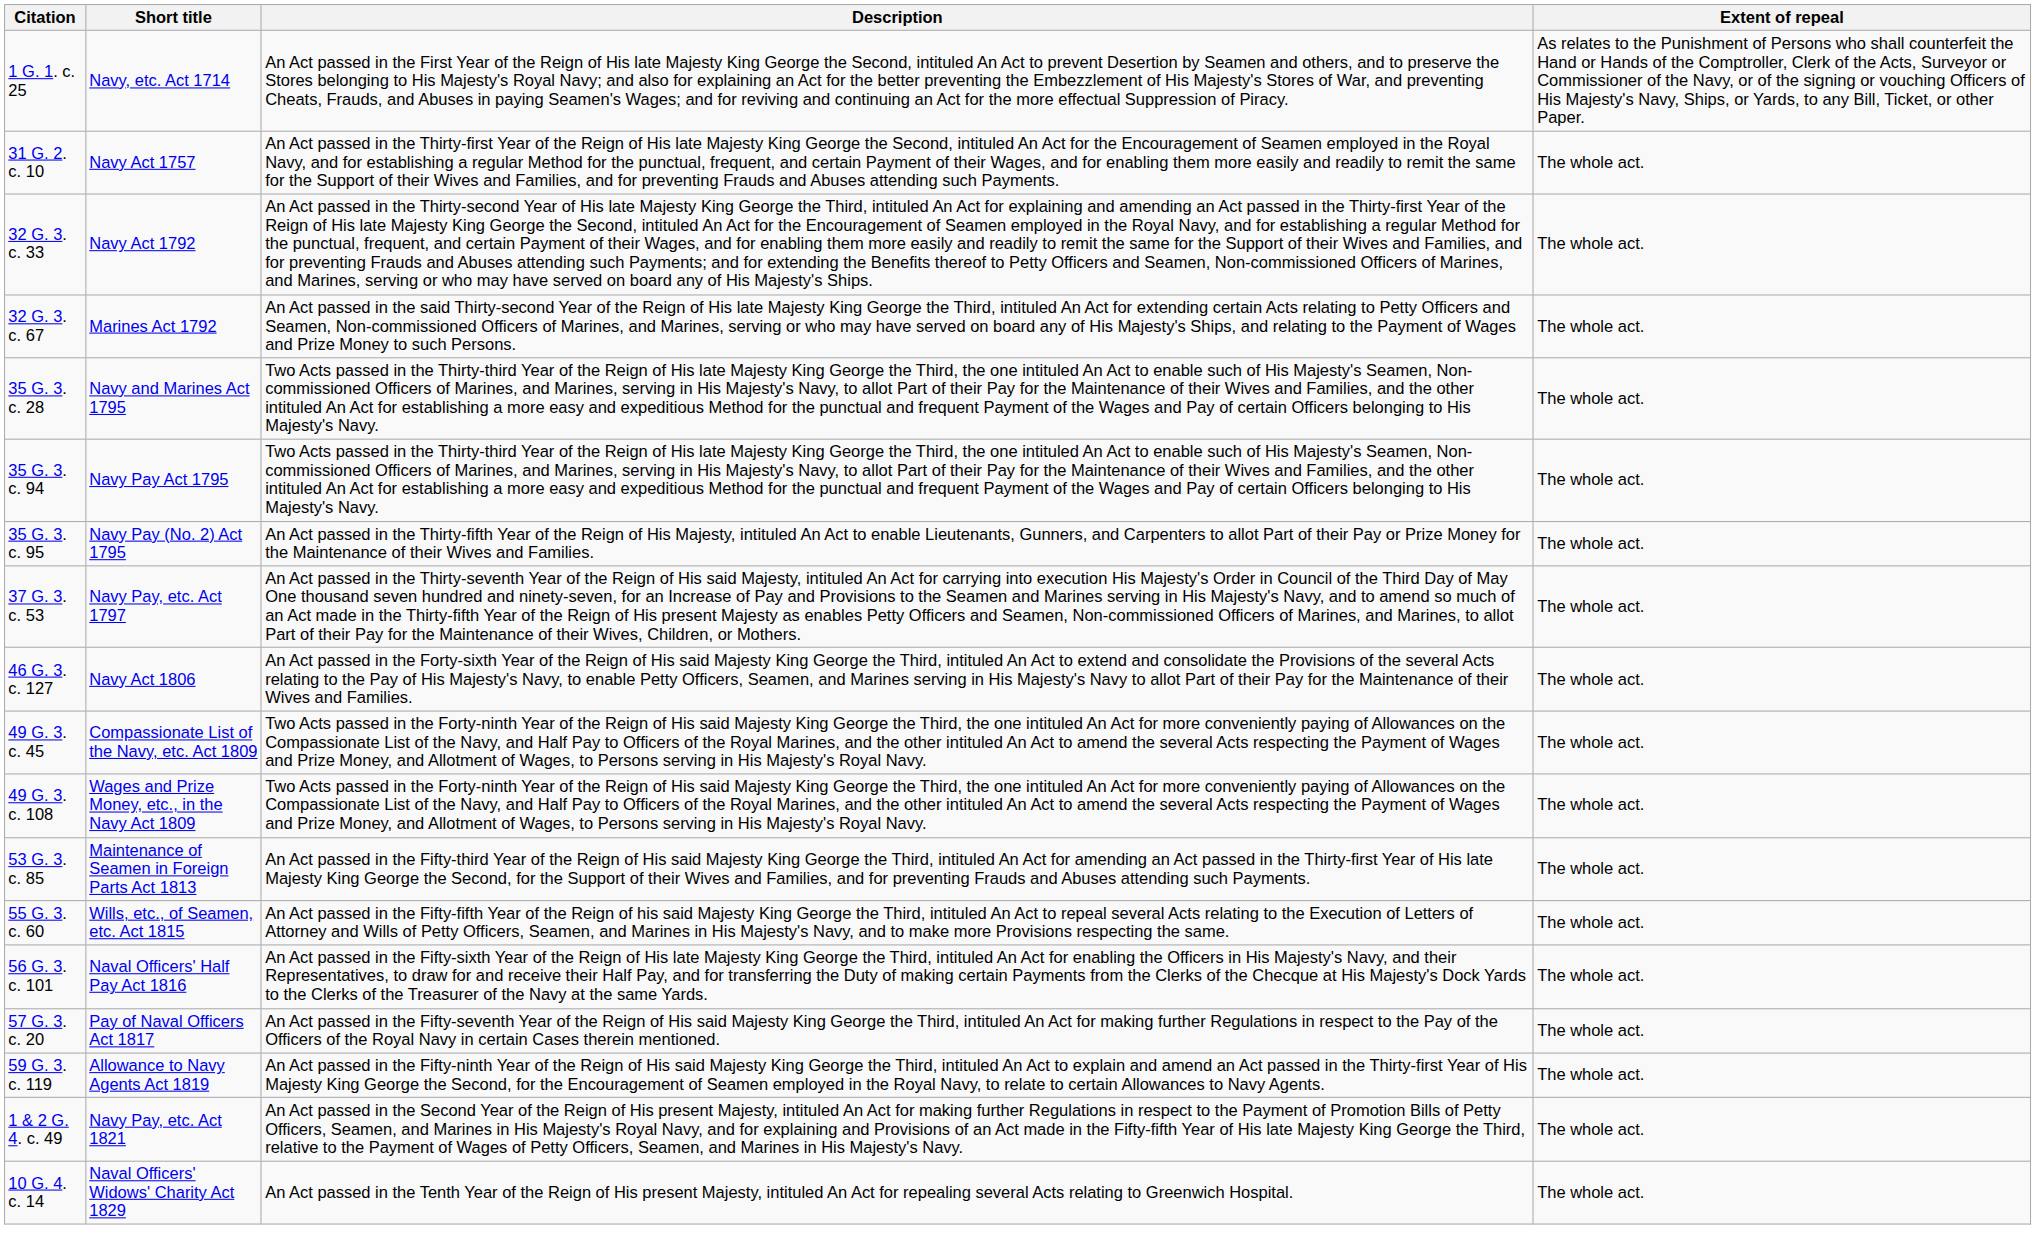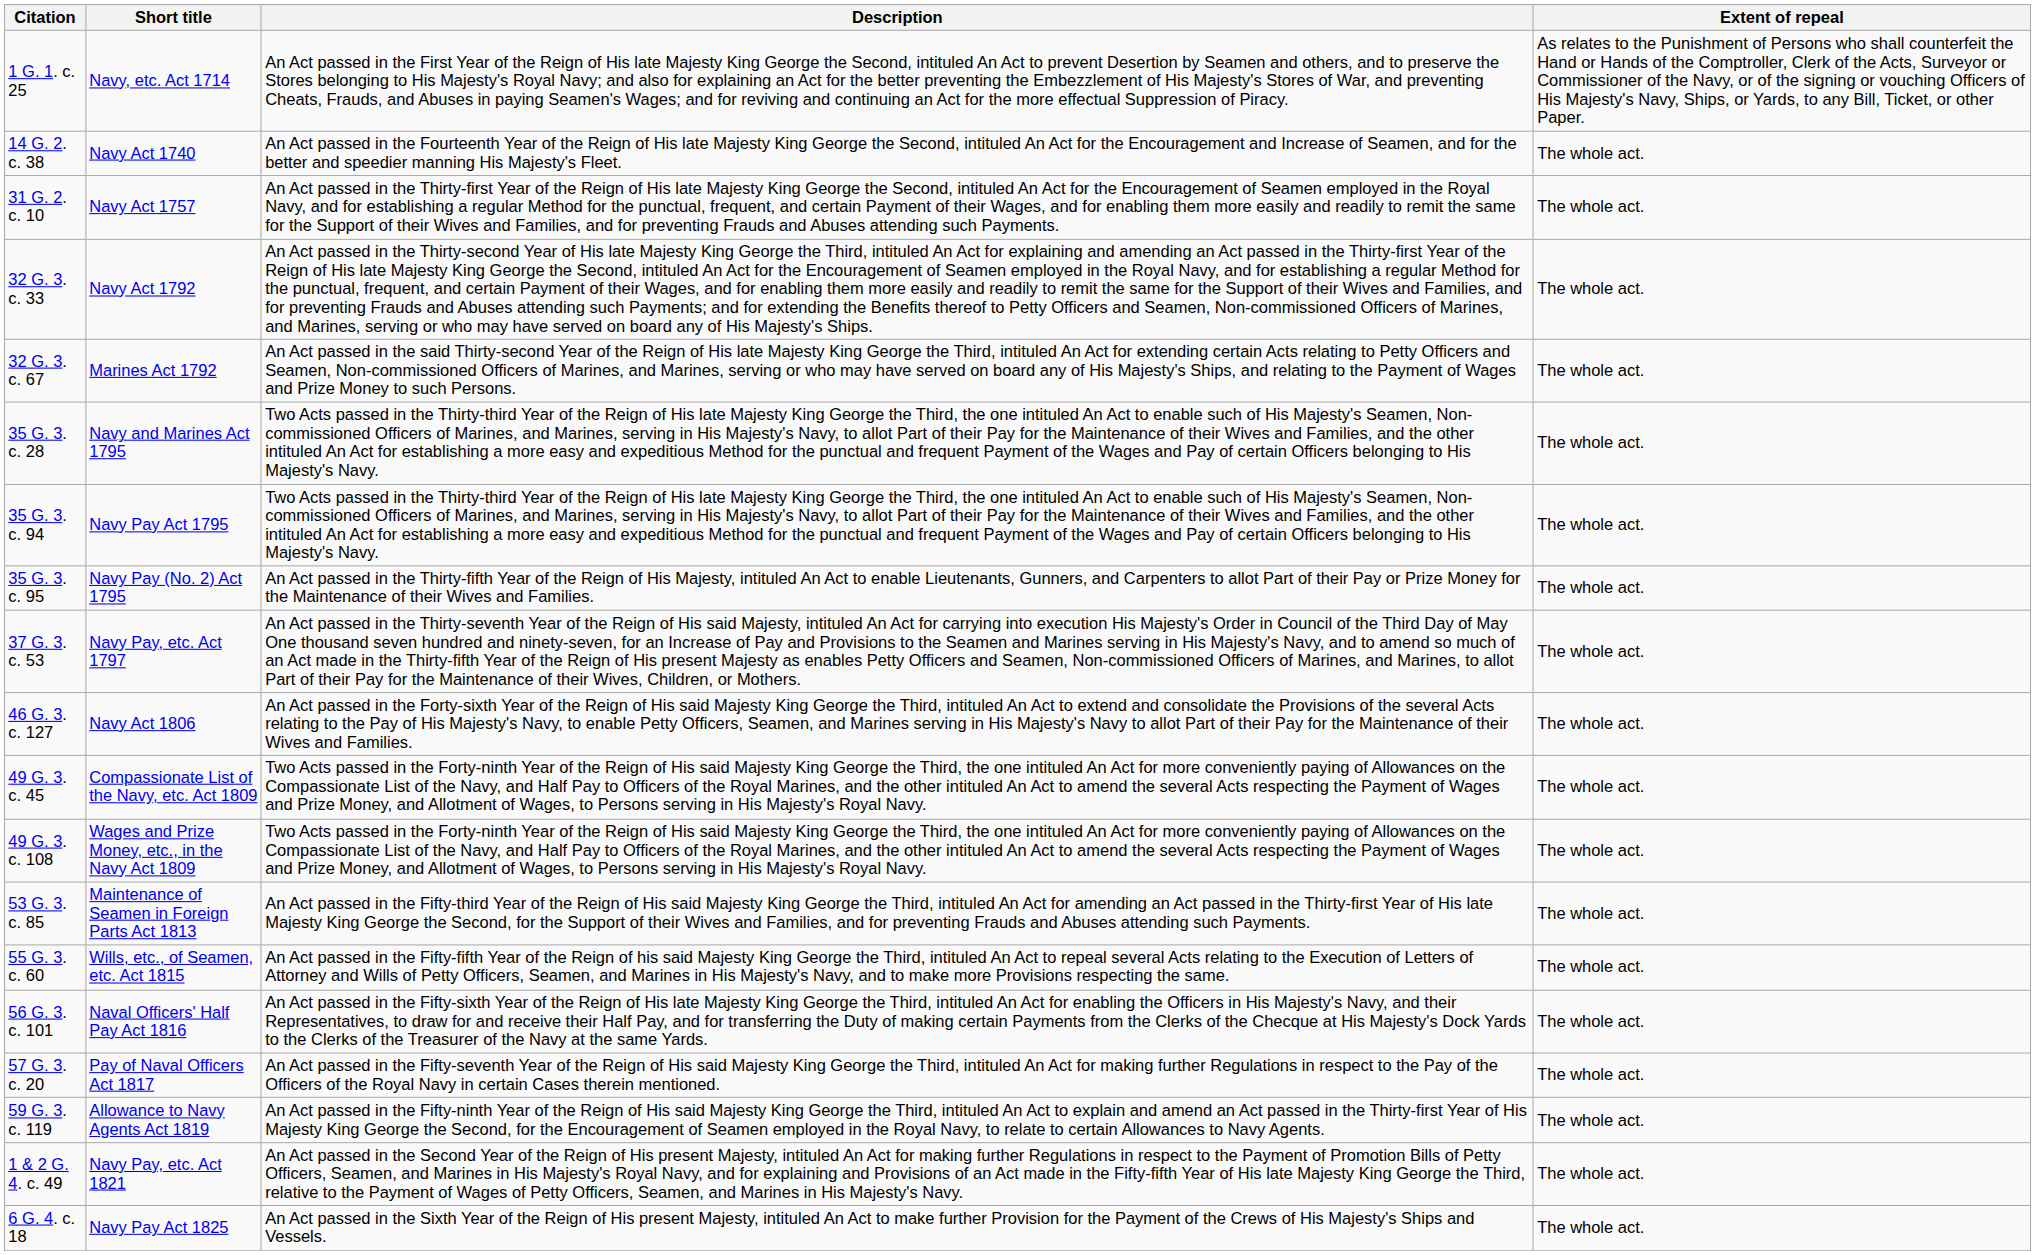 <table class="wikitable">
 <tr>
 <th>Citation</th>
 <th>Short title</th>
 <th>Description</th>
 <th>Extent of repeal</th>
 </tr>
 <tr>
 <td><a href='#'>1 G. 1</a>. c. 25</td>
 <td><a href='#'>Navy, etc. Act 1714</a></td>
 <td>An Act passed in the First Year of the Reign of His late Majesty King George the Second, intituled An Act to prevent Desertion by Seamen and others, and to preserve the Stores belonging to His Majesty's Royal Navy; and also for explaining an Act for the better preventing the Embezzlement of His Majesty's Stores of War, and preventing Cheats, Frauds, and Abuses in paying Seamen's Wages; and for reviving and continuing an Act for the more effectual Suppression of Piracy.</td>
 <td>As relates to the Punishment of Persons who shall counterfeit the Hand or Hands of the Comptroller, Clerk of the Acts, Surveyor or Commissioner of the Navy, or of the signing or vouching Officers of His Majesty's Navy, Ships, or Yards, to any Bill, Ticket, or other Paper.</td>
+</tr>
+<tr>
+<td><a href='#'>14 G. 2</a>. c. 38</td>
+<td><a href='#'>Navy Act 1740</a></td>
+<td>An Act passed in the Fourteenth Year of the Reign of His late Majesty King George the Second, intituled An Act for the Encouragement and Increase of Seamen, and for the better and speedier manning His Majesty's Fleet.</td>
+<td>The whole act.</td>
 </tr>
 <tr>
 <td><a href='#'>31 G. 2</a>. c. 10</td>
 <td><a href='#'>Navy Act 1757</a></td>
 <td>An Act passed in the Thirty-first Year of the Reign of His late Majesty King George the Second, intituled An Act for the Encouragement of Seamen employed in the Royal Navy, and for establishing a regular Method for the punctual, frequent, and certain Payment of their Wages, and for enabling them more easily and readily to remit the same for the Support of their Wives and Families, and for preventing Frauds and Abuses attending such Payments.</td>
 <td>The whole act.</td>
 </tr>
 <tr>
 <td><a href='#'>32 G. 3</a>. c. 33</td>
 <td><a href='#'>Navy Act 1792</a></td>
 <td>An Act passed in the Thirty-second Year of His late Majesty King George the Third, intituled An Act for explaining and amending an Act passed in the Thirty-first Year of the Reign of His late Majesty King George the Second, intituled An Act for the Encouragement of Seamen employed in the Royal Navy, and for establishing a regular Method for the punctual, frequent, and certain Payment of their Wages, and for enabling them more easily and readily to remit the same for the Support of their Wives and Families, and for preventing Frauds and Abuses attending such Payments; and for extending the Benefits thereof to Petty Officers and Seamen, Non-commissioned Officers of Marines, and Marines, serving or who may have served on board any of His Majesty's Ships.</td>
 <td>The whole act.</td>
 </tr>
 <tr>
 <td><a href='#'>32 G. 3</a>. c. 67</td>
 <td><a href='#'>Marines Act 1792</a></td>
 <td>An Act passed in the said Thirty-second Year of the Reign of His late Majesty King George the Third, intituled An Act for extending certain Acts relating to Petty Officers and Seamen, Non-commissioned Officers of Marines, and Marines, serving or who may have served on board any of His Majesty's Ships, and relating to the Payment of Wages and Prize Money to such Persons.</td>
 <td>The whole act.</td>
 </tr>
 <tr>
 <td><a href='#'>35 G. 3</a>. c. 28</td>
 <td><a href='#'>Navy and Marines Act 1795</a></td>
 <td>Two Acts passed in the Thirty-third Year of the Reign of His late Majesty King George the Third, the one intituled An Act to enable such of His Majesty's Seamen, Non-commissioned Officers of Marines, and Marines, serving in His Majesty's Navy, to allot Part of their Pay for the Maintenance of their Wives and Families, and the other intituled An Act for establishing a more easy and expeditious Method for the punctual and frequent Payment of the Wages and Pay of certain Officers belonging to His Majesty's Navy.</td>
 <td>The whole act.</td>
 </tr>
 <tr>
 <td><a href='#'>35 G. 3</a>. c. 94</td>
 <td><a href='#'>Navy Pay Act 1795</a></td>
 <td>Two Acts passed in the Thirty-third Year of the Reign of His late Majesty King George the Third, the one intituled An Act to enable such of His Majesty's Seamen, Non-commissioned Officers of Marines, and Marines, serving in His Majesty's Navy, to allot Part of their Pay for the Maintenance of their Wives and Families, and the other intituled An Act for establishing a more easy and expeditious Method for the punctual and frequent Payment of the Wages and Pay of certain Officers belonging to His Majesty's Navy.</td>
 <td>The whole act.</td>
 </tr>
 <tr>
 <td><a href='#'>35 G. 3</a>. c. 95</td>
 <td><a href='#'>Navy Pay (No. 2) Act 1795</a></td>
 <td>An Act passed in the Thirty-fifth Year of the Reign of His Majesty, intituled An Act to enable Lieutenants, Gunners, and Carpenters to allot Part of their Pay or Prize Money for the Maintenance of their Wives and Families.</td>
 <td>The whole act.</td>
 </tr>
 <tr>
 <td><a href='#'>37 G. 3</a>. c. 53</td>
 <td><a href='#'>Navy Pay, etc. Act 1797</a></td>
 <td>An Act passed in the Thirty-seventh Year of the Reign of His said Majesty, intituled An Act for carrying into execution His Majesty's Order in Council of the Third Day of May One thousand seven hundred and ninety-seven, for an Increase of Pay and Provisions to the Seamen and Marines serving in His Majesty's Navy, and to amend so much of an Act made in the Thirty-fifth Year of the Reign of His present Majesty as enables Petty Officers and Seamen, Non-commissioned Officers of Marines, and Marines, to allot Part of their Pay for the Maintenance of their Wives, Children, or Mothers.</td>
 <td>The whole act.</td>
 </tr>
 <tr>
 <td><a href='#'>46 G. 3</a>. c. 127</td>
 <td><a href='#'>Navy Act 1806</a></td>
 <td>An Act passed in the Forty-sixth Year of the Reign of His said Majesty King George the Third, intituled An Act to extend and consolidate the Provisions of the several Acts relating to the Pay of His Majesty's Navy, to enable Petty Officers, Seamen, and Marines serving in His Majesty's Navy to allot Part of their Pay for the Maintenance of their Wives and Families.</td>
 <td>The whole act.</td>
 </tr>
 <tr>
 <td><a href='#'>49 G. 3</a>. c. 45</td>
 <td><a href='#'>Compassionate List of the Navy, etc. Act 1809</a></td>
 <td>Two Acts passed in the Forty-ninth Year of the Reign of His said Majesty King George the Third, the one intituled An Act for more conveniently paying of Allowances on the Compassionate List of the Navy, and Half Pay to Officers of the Royal Marines, and the other intituled An Act to amend the several Acts respecting the Payment of Wages and Prize Money, and Allotment of Wages, to Persons serving in His Majesty's Royal Navy.</td>
 <td>The whole act.</td>
 </tr>
 <tr>
 <td><a href='#'>49 G. 3</a>. c. 108</td>
 <td><a href='#'>Wages and Prize Money, etc., in the Navy Act 1809</a></td>
 <td>Two Acts passed in the Forty-ninth Year of the Reign of His said Majesty King George the Third, the one intituled An Act for more conveniently paying of Allowances on the Compassionate List of the Navy, and Half Pay to Officers of the Royal Marines, and the other intituled An Act to amend the several Acts respecting the Payment of Wages and Prize Money, and Allotment of Wages, to Persons serving in His Majesty's Royal Navy.</td>
 <td>The whole act.</td>
 </tr>
 <tr>
 <td><a href='#'>53 G. 3</a>. c. 85</td>
 <td><a href='#'>Maintenance of Seamen in Foreign Parts Act 1813</a></td>
 <td>An Act passed in the Fifty-third Year of the Reign of His said Majesty King George the Third, intituled An Act for amending an Act passed in the Thirty-first Year of His late Majesty King George the Second, for the Support of their Wives and Families, and for preventing Frauds and Abuses attending such Payments.</td>
 <td>The whole act.</td>
 </tr>
 <tr>
 <td><a href='#'>55 G. 3</a>. c. 60</td>
 <td><a href='#'>Wills, etc., of Seamen, etc. Act 1815</a></td>
 <td>An Act passed in the Fifty-fifth Year of the Reign of his said Majesty King George the Third, intituled An Act to repeal several Acts relating to the Execution of Letters of Attorney and Wills of Petty Officers, Seamen, and Marines in His Majesty's Navy, and to make more Provisions respecting the same.</td>
 <td>The whole act.</td>
 </tr>
 <tr>
 <td><a href='#'>56 G. 3</a>. c. 101</td>
 <td><a href='#'>Naval Officers' Half Pay Act 1816</a></td>
 <td>An Act passed in the Fifty-sixth Year of the Reign of His late Majesty King George the Third, intituled An Act for enabling the Officers in His Majesty's Navy, and their Representatives, to draw for and receive their Half Pay, and for transferring the Duty of making certain Payments from the Clerks of the Checque at His Majesty's Dock Yards to the Clerks of the Treasurer of the Navy at the same Yards.</td>
 <td>The whole act.</td>
 </tr>
 <tr>
 <td><a href='#'>57 G. 3</a>. c. 20</td>
 <td><a href='#'>Pay of Naval Officers Act 1817</a></td>
 <td>An Act passed in the Fifty-seventh Year of the Reign of His said Majesty King George the Third, intituled An Act for making further Regulations in respect to the Pay of the Officers of the Royal Navy in certain Cases therein mentioned.</td>
 <td>The whole act.</td>
 </tr>
 <tr>
 <td><a href='#'>59 G. 3</a>. c. 119</td>
 <td><a href='#'>Allowance to Navy Agents Act 1819</a></td>
 <td>An Act passed in the Fifty-ninth Year of the Reign of His said Majesty King George the Third, intituled An Act to explain and amend an Act passed in the Thirty-first Year of His Majesty King George the Second, for the Encouragement of Seamen employed in the Royal Navy, to relate to certain Allowances to Navy Agents.</td>
 <td>The whole act.</td>
 </tr>
 <tr>
 <td><a href='#'>1 & 2 G. 4</a>. c. 49</td>
 <td><a href='#'>Navy Pay, etc. Act 1821</a></td>
 <td>An Act passed in the Second Year of the Reign of His present Majesty, intituled An Act for making further Regulations in respect to the Payment of Promotion Bills of Petty Officers, Seamen, and Marines in His Majesty's Royal Navy, and for explaining and Provisions of an Act made in the Fifty-fifth Year of His late Majesty King George the Third, relative to the Payment of Wages of Petty Officers, Seamen, and Marines in His Majesty's Navy.</td>
 <td>The whole act.</td>
 </tr>
 <tr>
-<td><a href='#'>10 G. 4</a>. c. 14</td>
-<td><a href='#'>Naval Officers' Widows' Charity Act 1829</a></td>
-<td>An Act passed in the Tenth Year of the Reign of His present Majesty, intituled An Act for repealing several Acts relating to Greenwich Hospital.</td>
+<td><a href='#'>6 G. 4</a>. c. 18</td>
+<td><a href='#'>Navy Pay Act 1825</a></td>
+<td>An Act passed in the Sixth Year of the Reign of His present Majesty, intituled An Act to make further Provision for the Payment of the Crews of His Majesty's Ships and Vessels.</td>
 <td>The whole act.</td>
 </tr>
 </table>
